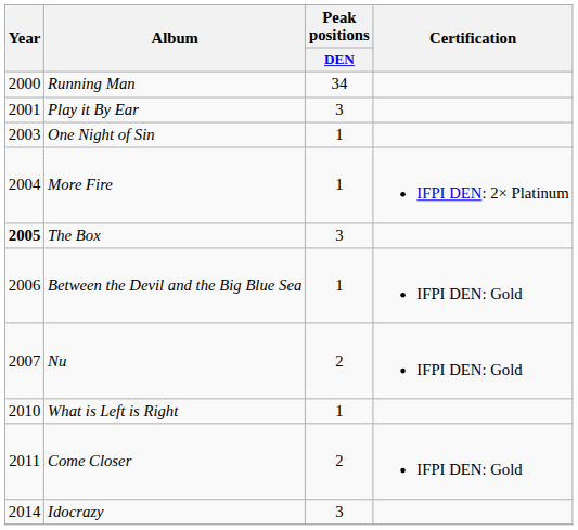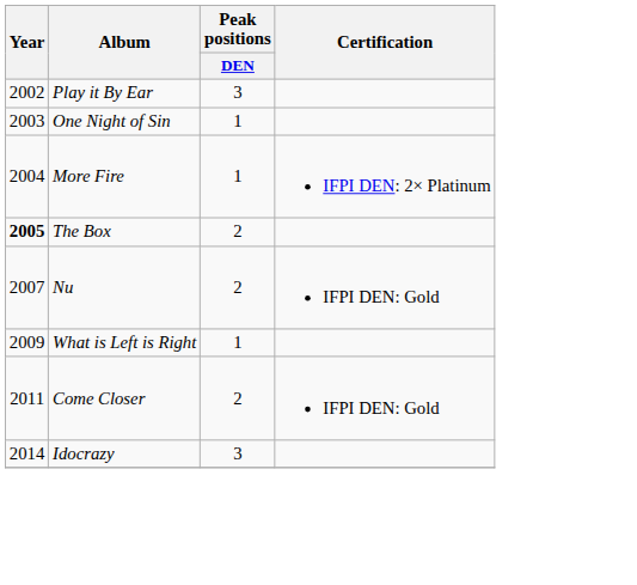 <table class="wikitable">
 <tr>
 <th align="center" rowspan="2" width="10">Year</th>
 <th align="center" rowspan="2">Album</th>
 <th align="center" colspan="1" width="20">Peak positions</th>
 <th align="center" rowspan="2">Certification</th>
 </tr>
 <tr>
 <th scope="col" style="width:3em;font-size:90%;"><a href='#'>DEN</a><br></th>
 </tr>
 <tr>
-<td style="text-align:center;">2000</td>
-<td><em>Running Man</em></td>
-<td style="text-align:center;">34</td>
-<td style="text-align:center;"></td>
-</tr>
-<tr>
-<td style="text-align:center;">2001</td>
+<td style="text-align:center;">2002</td>
 <td><em>Play it By Ear</em></td>
 <td style="text-align:center;">3</td>
 <td style="text-align:center;"></td>
 </tr>
 <tr>
 <td style="text-align:center;">2003</td>
 <td><em>One Night of Sin</em></td>
 <td style="text-align:center;">1</td>
 <td style="text-align:center;"></td>
 </tr>
 <tr>
 <td style="text-align:center;">2004</td>
 <td><em>More Fire</em></td>
 <td style="text-align:center;">1</td>
 <td><br><ul><li><a href='#'>IFPI DEN</a>: 2× Platinum</li></ul></td>
 </tr>
 <tr>
 <td style="text-align:center;"><strong>2005</strong></td>
 <td><em>The Box</em></td>
-<td style="text-align:center;">3</td>
+<td style="text-align:center;">2</td>
 <td style="text-align:center;"></td>
-</tr>
-<tr>
-<td style="text-align:center;">2006</td>
-<td><em>Between the Devil and the Big Blue Sea</em></td>
-<td style="text-align:center;">1</td>
-<td><br><ul><li>IFPI DEN: Gold</li></ul></td>
 </tr>
 <tr>
 <td style="text-align:center;">2007</td>
 <td><em>Nu</em></td>
 <td style="text-align:center;">2</td>
 <td><br><ul><li>IFPI DEN: Gold</li></ul></td>
 </tr>
 <tr>
-<td style="text-align:center;">2010</td>
+<td style="text-align:center;">2009</td>
 <td><em>What is Left is Right</em></td>
 <td style="text-align:center;">1</td>
 <td style="text-align:center;"></td>
 </tr>
 <tr>
 <td style="text-align:center;">2011</td>
 <td><em>Come Closer</em></td>
 <td style="text-align:center;">2</td>
 <td><br><ul><li>IFPI DEN: Gold</li></ul></td>
 </tr>
 <tr>
 <td style="text-align:center;">2014</td>
 <td><em>Idocrazy</em></td>
 <td style="text-align:center;">3</td>
 <td style="text-align:center;"></td>
 </tr>
 <tr>
 </tr>
 </table>
